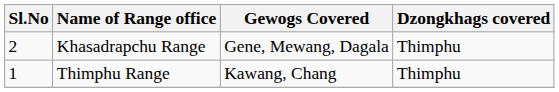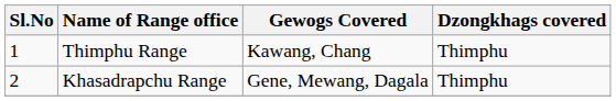 <table class="wikitable">
 <tr>
 <th>Sl.No</th>
 <th>Name of Range office</th>
 <th>Gewogs Covered</th>
 <th>Dzongkhags covered</th>
 </tr>
 <tr>
+<td>1</td>
+<td>Thimphu Range</td>
+<td>Kawang, Chang</td>
+<td>Thimphu</td>
+</tr>
+<tr>
 <td>2</td>
 <td>Khasadrapchu Range</td>
 <td>Gene, Mewang, Dagala</td>
 <td>Thimphu</td>
 </tr>
 <tr>
-<td>1</td>
-<td>Thimphu Range</td>
-<td>Kawang, Chang</td>
-<td>Thimphu</td>
-</tr>
-<tr>
 </tr>
 </table>
